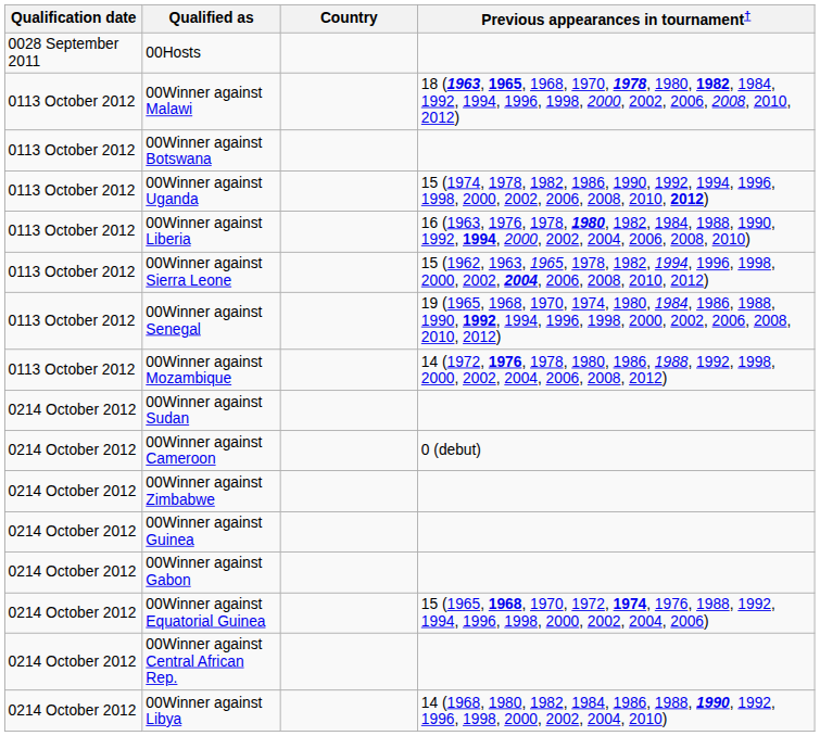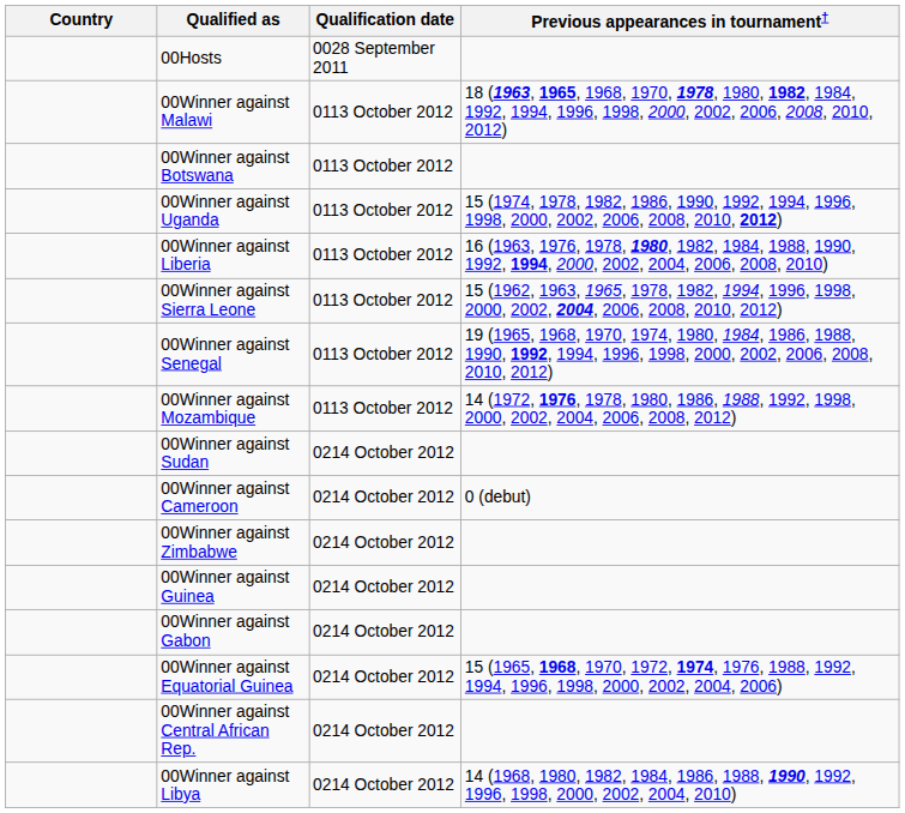 <table class="wikitable sortable">
 <tr>
+<th width=17%>Country</th>
+<th width=17%>Qualified as</th>
 <th width=17%>Qualification date</th>
-<th width=17%>Qualified as</th>
-<th width=17%>Country</th>
 <th width=49%>Previous appearances in tournament<sup><strong><a href='#'>†</a></strong></sup></th>
 </tr>
 <tr>
+<td></td>
+<td><span>00</span>Hosts</td>
 <td><span>00</span>28 September 2011</td>
-<td><span>00</span>Hosts</td>
-<td></td>
 <td></td>
 </tr>
 <tr>
+<td></td>
+<td><span>00</span>Winner against <a href='#'>Malawi</a></td>
 <td><span>01</span>13 October 2012</td>
-<td><span>00</span>Winner against <a href='#'>Malawi</a></td>
-<td></td>
 <td>18 (<strong><em><a href='#'>1963</a></em></strong>, <strong><a href='#'>1965</a></strong>, <a href='#'>1968</a>, <a href='#'>1970</a>, <strong><em><a href='#'>1978</a></em></strong>, <a href='#'>1980</a>, <strong><a href='#'>1982</a></strong>, <a href='#'>1984</a>, <a href='#'>1992</a>, <a href='#'>1994</a>, <a href='#'>1996</a>, <a href='#'>1998</a>, <em><a href='#'>2000</a></em>, <a href='#'>2002</a>, <a href='#'>2006</a>, <em><a href='#'>2008</a></em>, <a href='#'>2010</a>, <a href='#'>2012</a>)</td>
 </tr>
 <tr>
+<td></td>
+<td><span>00</span>Winner against <a href='#'>Botswana</a></td>
 <td><span>01</span>13 October 2012</td>
-<td><span>00</span>Winner against <a href='#'>Botswana</a></td>
-<td></td>
 <td></td>
 </tr>
 <tr>
+<td></td>
+<td><span>00</span>Winner against <a href='#'>Uganda</a></td>
 <td><span>01</span>13 October 2012</td>
-<td><span>00</span>Winner against <a href='#'>Uganda</a></td>
-<td></td>
 <td>15 (<a href='#'>1974</a>, <a href='#'>1978</a>, <a href='#'>1982</a>, <a href='#'>1986</a>, <a href='#'>1990</a>, <a href='#'>1992</a>, <a href='#'>1994</a>, <a href='#'>1996</a>, <a href='#'>1998</a>, <a href='#'>2000</a>, <a href='#'>2002</a>, <a href='#'>2006</a>, <a href='#'>2008</a>, <a href='#'>2010</a>, <strong><a href='#'>2012</a></strong>)</td>
 </tr>
 <tr>
+<td></td>
+<td><span>00</span>Winner against <a href='#'>Liberia</a></td>
 <td><span>01</span>13 October 2012</td>
-<td><span>00</span>Winner against <a href='#'>Liberia</a></td>
-<td></td>
 <td>16 (<a href='#'>1963</a>, <a href='#'>1976</a>, <a href='#'>1978</a>, <strong><em><a href='#'>1980</a></em></strong>, <a href='#'>1982</a>, <a href='#'>1984</a>, <a href='#'>1988</a>, <a href='#'>1990</a>, <a href='#'>1992</a>, <strong><a href='#'>1994</a></strong>, <em><a href='#'>2000</a></em>, <a href='#'>2002</a>, <a href='#'>2004</a>, <a href='#'>2006</a>, <a href='#'>2008</a>, <a href='#'>2010</a>)</td>
 </tr>
 <tr>
+<td></td>
+<td><span>00</span>Winner against <a href='#'>Sierra Leone</a></td>
 <td><span>01</span>13 October 2012</td>
-<td><span>00</span>Winner against <a href='#'>Sierra Leone</a></td>
-<td></td>
 <td>15 (<a href='#'>1962</a>, <a href='#'>1963</a>, <em><a href='#'>1965</a></em>, <a href='#'>1978</a>, <a href='#'>1982</a>, <em><a href='#'>1994</a></em>, <a href='#'>1996</a>, <a href='#'>1998</a>, <a href='#'>2000</a>, <a href='#'>2002</a>, <strong><em><a href='#'>2004</a></em></strong>, <a href='#'>2006</a>, <a href='#'>2008</a>, <a href='#'>2010</a>, <a href='#'>2012</a>)</td>
 </tr>
 <tr>
+<td></td>
+<td><span>00</span>Winner against <a href='#'>Senegal</a></td>
 <td><span>01</span>13 October 2012</td>
-<td><span>00</span>Winner against <a href='#'>Senegal</a></td>
-<td></td>
 <td>19 (<a href='#'>1965</a>, <a href='#'>1968</a>, <a href='#'>1970</a>, <a href='#'>1974</a>, <a href='#'>1980</a>, <em><a href='#'>1984</a></em>, <a href='#'>1986</a>, <a href='#'>1988</a>, <a href='#'>1990</a>, <strong><a href='#'>1992</a></strong>, <a href='#'>1994</a>, <a href='#'>1996</a>, <a href='#'>1998</a>, <a href='#'>2000</a>, <a href='#'>2002</a>, <a href='#'>2006</a>, <a href='#'>2008</a>, <a href='#'>2010</a>, <a href='#'>2012</a>)</td>
 </tr>
 <tr>
+<td></td>
+<td><span>00</span>Winner against <a href='#'>Mozambique</a></td>
 <td><span>01</span>13 October 2012</td>
-<td><span>00</span>Winner against <a href='#'>Mozambique</a></td>
-<td></td>
 <td>14 (<a href='#'>1972</a>, <strong><a href='#'>1976</a></strong>, <a href='#'>1978</a>, <a href='#'>1980</a>, <a href='#'>1986</a>, <em><a href='#'>1988</a></em>, <a href='#'>1992</a>, <a href='#'>1998</a>, <a href='#'>2000</a>, <a href='#'>2002</a>, <a href='#'>2004</a>, <a href='#'>2006</a>, <a href='#'>2008</a>, <a href='#'>2012</a>)</td>
 </tr>
 <tr>
+<td></td>
+<td><span>00</span>Winner against <a href='#'>Sudan</a></td>
 <td><span>02</span>14 October 2012</td>
-<td><span>00</span>Winner against <a href='#'>Sudan</a></td>
-<td></td>
 <td></td>
 </tr>
 <tr>
+<td></td>
+<td><span>00</span>Winner against <a href='#'>Cameroon</a></td>
 <td><span>02</span>14 October 2012</td>
-<td><span>00</span>Winner against <a href='#'>Cameroon</a></td>
-<td></td>
 <td>0 (debut)</td>
 </tr>
 <tr>
+<td></td>
+<td><span>00</span>Winner against <a href='#'>Zimbabwe</a></td>
 <td><span>02</span>14 October 2012</td>
-<td><span>00</span>Winner against <a href='#'>Zimbabwe</a></td>
-<td></td>
 <td></td>
 </tr>
 <tr>
+<td></td>
+<td><span>00</span>Winner against <a href='#'>Guinea</a></td>
 <td><span>02</span>14 October 2012</td>
-<td><span>00</span>Winner against <a href='#'>Guinea</a></td>
-<td></td>
 <td></td>
 </tr>
 <tr>
+<td></td>
+<td><span>00</span>Winner against <a href='#'>Gabon</a></td>
 <td><span>02</span>14 October 2012</td>
-<td><span>00</span>Winner against <a href='#'>Gabon</a></td>
-<td></td>
 <td></td>
 </tr>
 <tr>
+<td></td>
+<td><span>00</span>Winner against <a href='#'>Equatorial Guinea</a></td>
 <td><span>02</span>14 October 2012</td>
-<td><span>00</span>Winner against <a href='#'>Equatorial Guinea</a></td>
-<td></td>
 <td>15 (<a href='#'>1965</a>, <strong><a href='#'>1968</a></strong>, <a href='#'>1970</a>, <a href='#'>1972</a>, <strong><a href='#'>1974</a></strong>, <a href='#'>1976</a>, <a href='#'>1988</a>, <a href='#'>1992</a>, <a href='#'>1994</a>, <a href='#'>1996</a>, <a href='#'>1998</a>, <a href='#'>2000</a>, <a href='#'>2002</a>, <a href='#'>2004</a>, <a href='#'>2006</a>)</td>
 </tr>
 <tr>
+<td></td>
+<td><span>00</span>Winner against <a href='#'>Central African Rep.</a></td>
 <td><span>02</span>14 October 2012</td>
-<td><span>00</span>Winner against <a href='#'>Central African Rep.</a></td>
-<td></td>
 <td></td>
 </tr>
 <tr>
+<td></td>
+<td><span>00</span>Winner against <a href='#'>Libya</a></td>
 <td><span>02</span>14 October 2012</td>
-<td><span>00</span>Winner against <a href='#'>Libya</a></td>
-<td></td>
 <td>14 (<a href='#'>1968</a>, <a href='#'>1980</a>, <a href='#'>1982</a>, <a href='#'>1984</a>, <a href='#'>1986</a>, <a href='#'>1988</a>, <strong><em><a href='#'>1990</a></em></strong>, <a href='#'>1992</a>, <a href='#'>1996</a>, <a href='#'>1998</a>, <a href='#'>2000</a>, <a href='#'>2002</a>, <a href='#'>2004</a>, <a href='#'>2010</a>)</td>
 </tr>
 </table>
